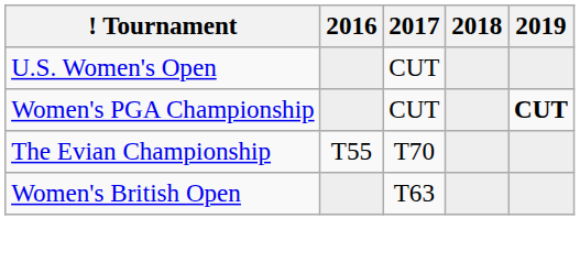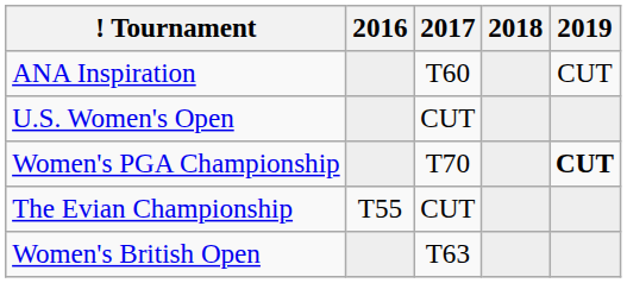 <table class="wikitable" style="font-size:95%;text-align:center;">
 <tr>
 <th>! Tournament</th>
 <th>2016</th>
 <th>2017</th>
 <th>2018</th>
 <th>2019</th>
+</tr>
+<tr>
+<td align=left><a href='#'>ANA Inspiration</a></td>
+<td style="background:#eeeeee;"></td>
+<td>T60</td>
+<td style="background:#eeeeee;"></td>
+<td>CUT</td>
 </tr>
 <tr>
 <td align=left><a href='#'>U.S. Women's Open</a></td>
 <td style="background:#eeeeee;"></td>
 <td>CUT</td>
 <td style="background:#eeeeee;"></td>
 <td style="background:#eeeeee;"></td>
 </tr>
 <tr>
 <td align=left><a href='#'>Women's PGA Championship</a></td>
 <td style="background:#eeeeee;"></td>
-<td>CUT</td>
+<td>T70</td>
 <td style="background:#eeeeee;"></td>
 <td><strong>CUT</strong></td>
 </tr>
 <tr>
 <td align=left><a href='#'>The Evian Championship</a></td>
 <td>T55</td>
-<td>T70</td>
+<td>CUT</td>
 <td style="background:#eeeeee;"></td>
 <td style="background:#eeeeee;"></td>
 </tr>
 <tr>
 <td align=left><a href='#'>Women's British Open</a></td>
 <td style="background:#eeeeee;"></td>
 <td>T63</td>
 <td style="background:#eeeeee;"></td>
 <td style="background:#eeeeee;"></td>
 </tr>
 </table>
